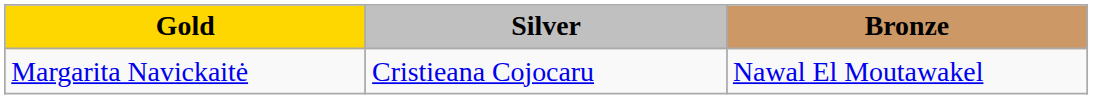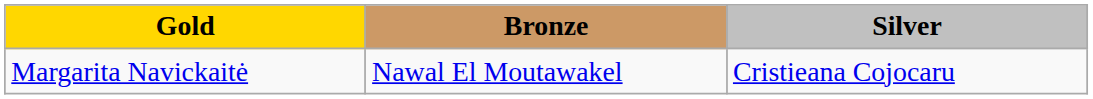 <table class="wikitable" style="text-align:left">
 <tr align="center">
 <td width=200 bgcolor=gold><strong>Gold</strong></td>
+<td width=200 bgcolor=CC9966><strong>Bronze</strong></td>
 <td width=200 bgcolor=silver><strong>Silver</strong></td>
-<td width=200 bgcolor=CC9966><strong>Bronze</strong></td>
 </tr>
 <tr>
 <td><a href='#'>Margarita Navickaitė</a><br><em></em></td>
+<td><a href='#'>Nawal El Moutawakel</a><br><em></em></td>
 <td><a href='#'>Cristieana Cojocaru</a><br><em></em></td>
-<td><a href='#'>Nawal El Moutawakel</a><br><em></em></td>
 </tr>
 </table>
